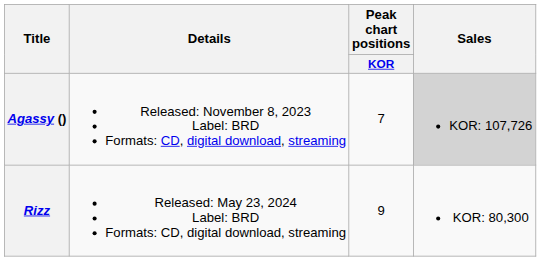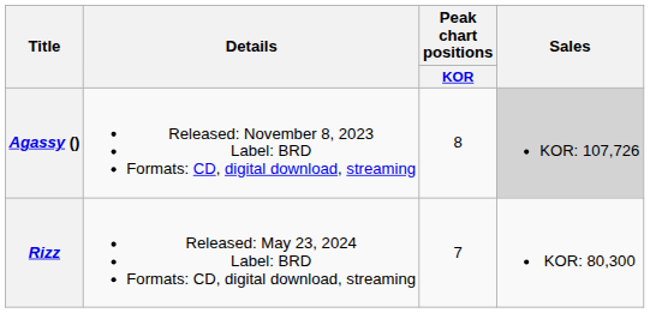 <table class="wikitable plainrowheaders" style="text-align:center">
 <tr>
 <th scope="col" rowspan="2">Title</th>
 <th scope="col" rowspan="2">Details</th>
 <th scope="col">Peak chart<br>positions</th>
 <th scope="col" rowspan="2">Sales</th>
 </tr>
 <tr>
 <th scope="col" style="font-size:90%; width:2.5em"><a href='#'>KOR</a><br></th>
 </tr>
 <tr>
 <th scope="row"><em><a href='#'>Agassy</a></em> ()</th>
 <td><br><ul><li>Released: November 8, 2023</li><li>Label: BRD</li><li>Formats: <a href='#'>CD</a>, <a href='#'>digital download</a>, <a href='#'>streaming</a></li></ul></td>
-<td>7</td>
+<td>8</td>
 <td style="background: lightgrey;"><br><ul><li>KOR: 107,726</li></ul></td>
 </tr>
 <tr>
 <th scope="row"><em><a href='#'>Rizz</a></em></th>
 <td><br><ul><li>Released: May 23, 2024</li><li>Label: BRD</li><li>Formats: CD, digital download, streaming</li></ul></td>
-<td>9</td>
+<td>7</td>
 <td><br><ul><li>KOR: 80,300</li></ul></td>
 </tr>
 </table>
